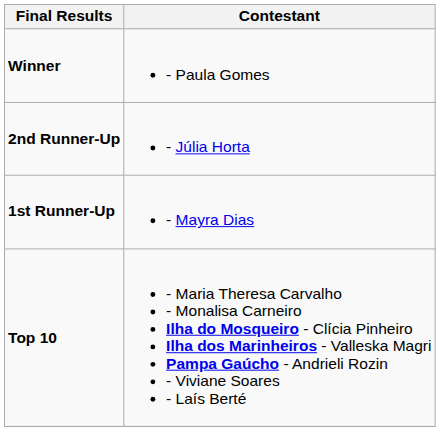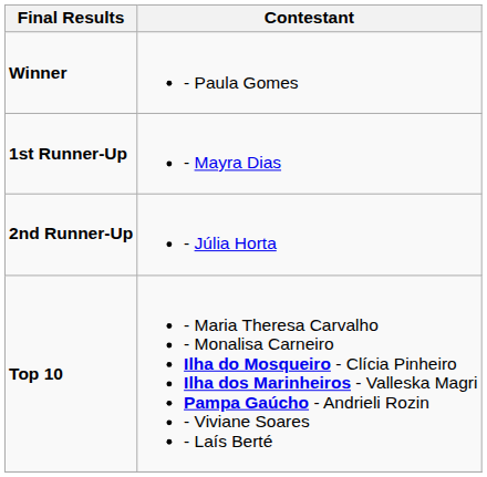 <table class="wikitable">
 <tr>
 <th>Final Results</th>
 <th>Contestant</th>
 </tr>
 <tr>
 <td><strong>Winner</strong></td>
 <td><br><ul><li><strong></strong> - Paula Gomes</li></ul></td>
 </tr>
 <tr>
+<td><strong>1st Runner-Up</strong></td>
+<td><br><ul><li><strong></strong> - <a href='#'>Mayra Dias</a></li></ul></td>
+</tr>
+<tr>
 <td><strong>2nd Runner-Up</strong></td>
 <td><br><ul><li><strong></strong> - <a href='#'>Júlia Horta</a></li></ul></td>
-</tr>
-<tr>
-<td><strong>1st Runner-Up</strong></td>
-<td><br><ul><li><strong></strong> - <a href='#'>Mayra Dias</a></li></ul></td>
 </tr>
 <tr>
 <td><strong>Top 10</strong></td>
 <td><br><ul><li><strong></strong> - Maria Theresa Carvalho</li><li><strong></strong> - Monalisa Carneiro</li><li><strong> <a href='#'>Ilha do Mosqueiro</a></strong> - Clícia Pinheiro</li><li><strong> <a href='#'>Ilha dos Marinheiros</a></strong> - Valleska Magri</li><li><strong> <a href='#'>Pampa Gaúcho</a></strong> - Andrieli Rozin</li><li><strong></strong> - Viviane Soares</li><li><strong></strong> - Laís Berté</li></ul></td>
 </tr>
 <tr>
 </tr>
 </table>
